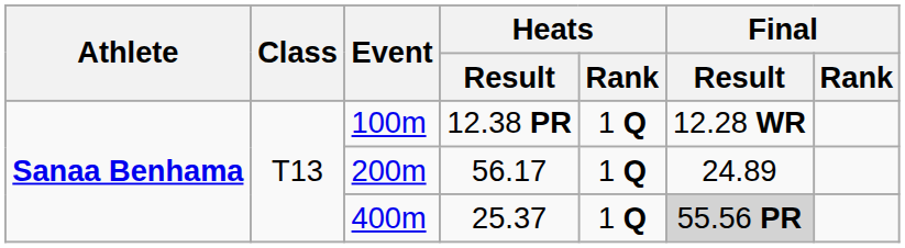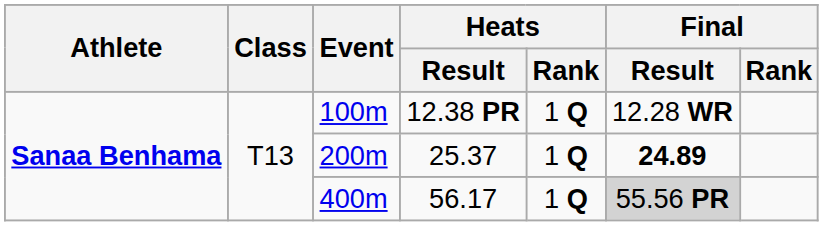 <table class=wikitable style="font-size:90%">
 <tr>
 <th rowspan="2">Athlete</th>
 <th rowspan="2">Class</th>
 <th rowspan="2">Event</th>
 <th colspan="2">Heats</th>
 <th colspan="2">Final</th>
 </tr>
 <tr>
 <th>Result</th>
 <th>Rank</th>
 <th>Result</th>
 <th>Rank</th>
 </tr>
 <tr>
 <td rowspan="3"><strong><a href='#'>Sanaa Benhama</a></strong></td>
 <td rowspan="3" style="text-align:center;">T13</td>
 <td><a href='#'>100m</a></td>
 <td style="text-align:center;">12.38 <strong>PR</strong></td>
 <td style="text-align:center;">1 <strong>Q</strong></td>
 <td style="text-align:center;">12.28 <strong>WR</strong></td>
 <td style="text-align:center;"></td>
 </tr>
 <tr>
 <td><a href='#'>200m</a></td>
-<td style="text-align:center;">56.17</td>
+<td style="text-align:center;">25.37</td>
 <td style="text-align:center;">1 <strong>Q</strong></td>
-<td style="text-align:center;">24.89</td>
+<td style="text-align:center;"><strong>24.89</strong></td>
 <td style="text-align:center;"></td>
 </tr>
 <tr>
 <td><a href='#'>400m</a></td>
-<td style="text-align:center;">25.37</td>
+<td style="text-align:center;">56.17</td>
 <td style="text-align:center;">1 <strong>Q</strong></td>
 <td style="background: lightgrey; text-align:center;">55.56 <strong>PR</strong></td>
 <td style="text-align:center;"></td>
 </tr>
 </table>
